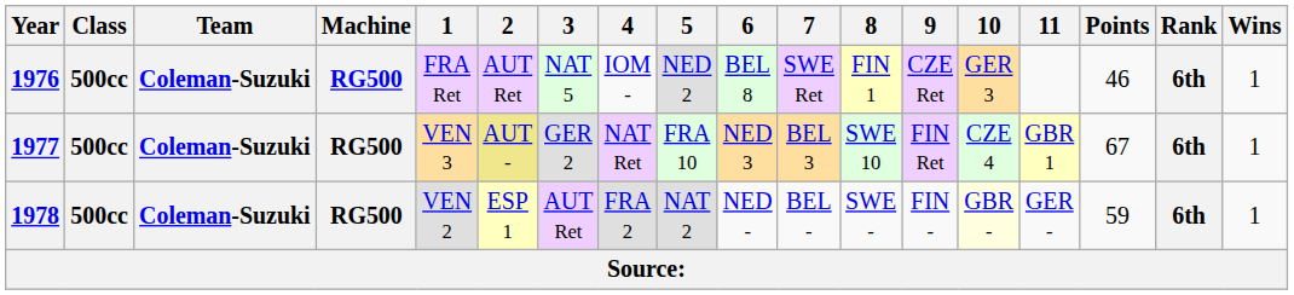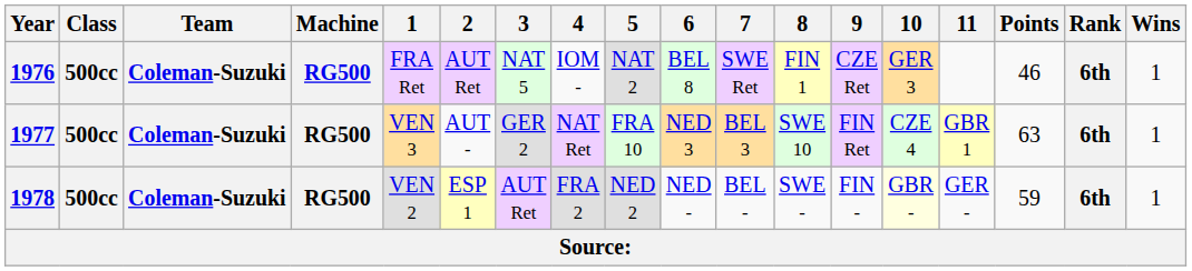 <table class="wikitable" style="text-align:center; font-size:95%">
 <tr>
 <th>Year</th>
 <th>Class</th>
 <th>Team</th>
 <th>Machine</th>
 <th>1</th>
 <th>2</th>
 <th>3</th>
 <th>4</th>
 <th>5</th>
 <th>6</th>
 <th>7</th>
 <th>8</th>
 <th>9</th>
 <th>10</th>
 <th>11</th>
 <th>Points</th>
 <th>Rank</th>
 <th>Wins</th>
 </tr>
 <tr>
 <th><a href='#'>1976</a></th>
 <th>500cc</th>
 <th><a href='#'>Coleman</a>-Suzuki</th>
 <th><a href='#'>RG500</a></th>
 <td style="background:#EFCFFF;"><a href='#'>FRA</a><br><small>Ret</small></td>
 <td style="background:#EFCFFF;"><a href='#'>AUT</a><br><small>Ret</small></td>
 <td style="background:#DFFFDF;"><a href='#'>NAT</a><br><small>5</small></td>
 <td><a href='#'>IOM</a><br><small>-</small></td>
-<td style="background:#DFDFDF;"><a href='#'>NED</a><br><small>2</small></td>
+<td style="background:#DFDFDF;"><a href='#'>NAT</a><br><small>2</small></td>
 <td style="background:#DFFFDF;"><a href='#'>BEL</a><br><small>8</small></td>
 <td style="background:#EFCFFF;"><a href='#'>SWE</a><br><small>Ret</small></td>
 <td style="background:#FFFFBF;"><a href='#'>FIN</a><br><small>1</small></td>
 <td style="background:#EFCFFF;"><a href='#'>CZE</a><br><small>Ret</small></td>
 <td style="background:#FFDF9F;"><a href='#'>GER</a><br><small>3</small></td>
 <td></td>
 <td>46</td>
 <th>6th</th>
 <td>1</td>
 </tr>
 <tr>
 <th><a href='#'>1977</a></th>
 <th>500cc</th>
 <th><a href='#'>Coleman</a>-Suzuki</th>
 <th>RG500</th>
 <td style="background:#FFDF9F;"><a href='#'>VEN</a><br><small>3</small></td>
-<td style="background: khaki;"><a href='#'>AUT</a><br><small>-</small></td>
+<td><a href='#'>AUT</a><br><small>-</small></td>
 <td style="background:#DFDFDF;"><a href='#'>GER</a><br><small>2</small></td>
 <td style="background:#EFCFFF;"><a href='#'>NAT</a><br><small>Ret</small></td>
 <td style="background:#DFFFDF;"><a href='#'>FRA</a><br><small>10</small></td>
 <td style="background:#FFDF9F;"><a href='#'>NED</a><br><small>3</small></td>
 <td style="background:#FFDF9F;"><a href='#'>BEL</a><br><small>3</small></td>
 <td style="background:#DFFFDF;"><a href='#'>SWE</a><br><small>10</small></td>
 <td style="background:#EFCFFF;"><a href='#'>FIN</a><br><small>Ret</small></td>
 <td style="background:#DFFFDF;"><a href='#'>CZE</a><br><small>4</small></td>
 <td style="background:#FFFFBF;"><a href='#'>GBR</a><br><small>1</small></td>
-<td>67</td>
+<td>63</td>
 <th>6th</th>
 <td>1</td>
 </tr>
 <tr>
 <th><a href='#'>1978</a></th>
 <th>500cc</th>
 <th><a href='#'>Coleman</a>-Suzuki</th>
 <th>RG500</th>
 <td style="background:#DFDFDF;"><a href='#'>VEN</a><br><small>2</small></td>
 <td style="background:#FFFFBF;"><a href='#'>ESP</a><br><small>1</small></td>
 <td style="background:#EFCFFF;"><a href='#'>AUT</a><br><small>Ret</small></td>
 <td style="background:#DFDFDF;"><a href='#'>FRA</a><br><small>2</small></td>
-<td style="background:#DFDFDF;"><a href='#'>NAT</a><br><small>2</small></td>
+<td style="background:#DFDFDF;"><a href='#'>NED</a><br><small>2</small></td>
 <td><a href='#'>NED</a><br><small>-</small></td>
 <td><a href='#'>BEL</a><br><small>-</small></td>
 <td><a href='#'>SWE</a><br><small>-</small></td>
 <td><a href='#'>FIN</a><br><small>-</small></td>
 <td style="background: lightyellow;"><a href='#'>GBR</a><br><small>-</small></td>
 <td><a href='#'>GER</a><br><small>-</small></td>
 <td>59</td>
 <th>6th</th>
 <td>1</td>
 </tr>
 <tr>
 <th colspan=18>Source:</th>
 </tr>
 </table>
